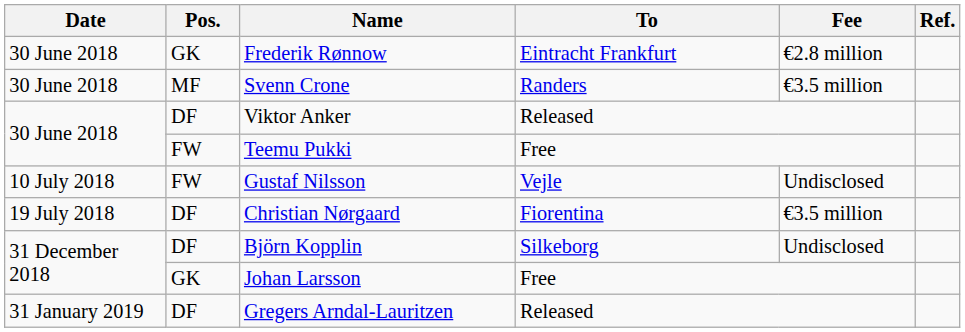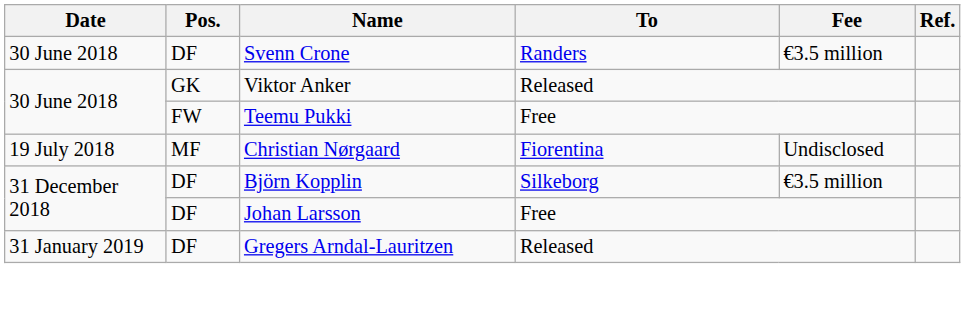 <table class="wikitable">
 <tr>
 <th style="width:120px">Date</th>
 <th style="width:50px">Pos.</th>
 <th style="width:210px">Name</th>
 <th style="width:200px">To</th>
 <th style="width:100px">Fee</th>
 <th style="width:20px">Ref.</th>
 </tr>
 <tr>
 <td>30 June 2018</td>
-<td>GK</td>
-<td> <a href='#'>Frederik Rønnow</a></td>
-<td> <a href='#'>Eintracht Frankfurt</a></td>
-<td>€2.8 million</td>
-<td></td>
-</tr>
-<tr>
-<td>30 June 2018</td>
-<td>MF</td>
+<td>DF</td>
 <td> <a href='#'>Svenn Crone</a></td>
 <td> <a href='#'>Randers</a></td>
 <td>€3.5 million</td>
 <td></td>
 </tr>
 <tr>
 <td rowspan=2>30 June 2018</td>
-<td>DF</td>
+<td>GK</td>
 <td> Viktor Anker</td>
 <td colspan="2">Released</td>
 <td></td>
 </tr>
 <tr>
 <td>FW</td>
 <td> <a href='#'>Teemu Pukki</a></td>
 <td colspan="2">Free</td>
 <td></td>
 </tr>
 <tr>
-<td>10 July 2018</td>
-<td>FW</td>
-<td> <a href='#'>Gustaf Nilsson</a></td>
-<td> <a href='#'>Vejle</a></td>
-<td>Undisclosed</td>
-<td></td>
-</tr>
-<tr>
 <td>19 July 2018</td>
-<td>DF</td>
+<td>MF</td>
 <td> <a href='#'>Christian Nørgaard</a></td>
 <td> <a href='#'>Fiorentina</a></td>
-<td>€3.5 million</td>
+<td>Undisclosed</td>
 <td></td>
 </tr>
 <tr>
 <td rowspan=2>31 December 2018</td>
 <td>DF</td>
 <td> <a href='#'>Björn Kopplin</a></td>
 <td> <a href='#'>Silkeborg</a></td>
-<td>Undisclosed</td>
+<td>€3.5 million</td>
 <td></td>
 </tr>
 <tr>
-<td>GK</td>
+<td>DF</td>
 <td> <a href='#'>Johan Larsson</a></td>
 <td colspan="2">Free</td>
 <td></td>
 </tr>
 <tr>
 <td>31 January 2019</td>
 <td>DF</td>
 <td> <a href='#'>Gregers Arndal-Lauritzen</a></td>
 <td colspan="2">Released</td>
 <td></td>
 </tr>
 </table>
